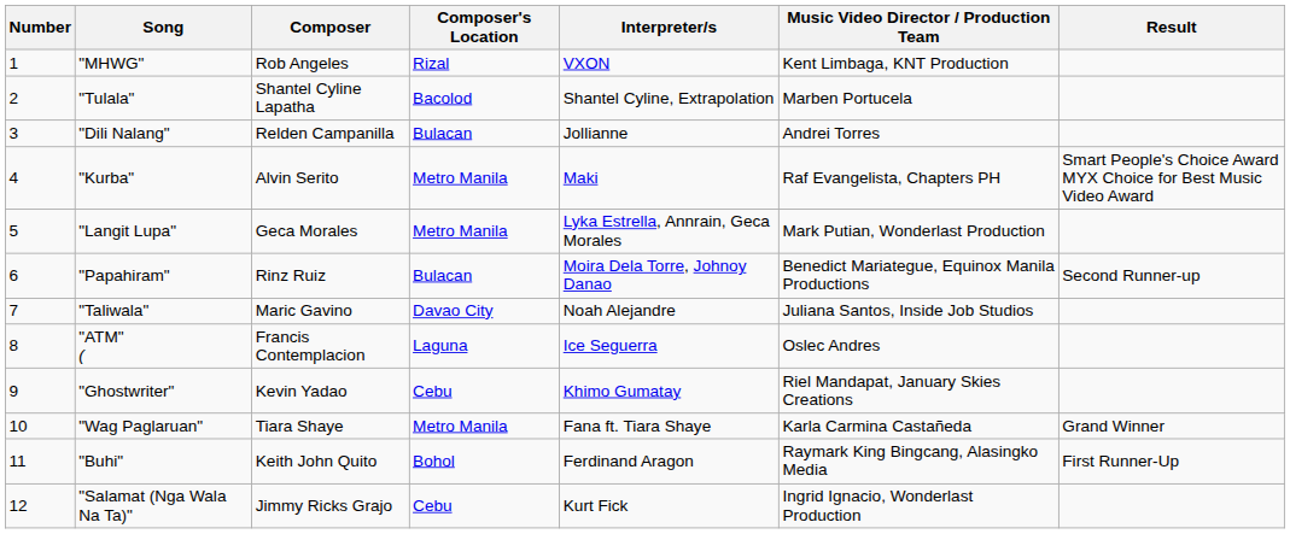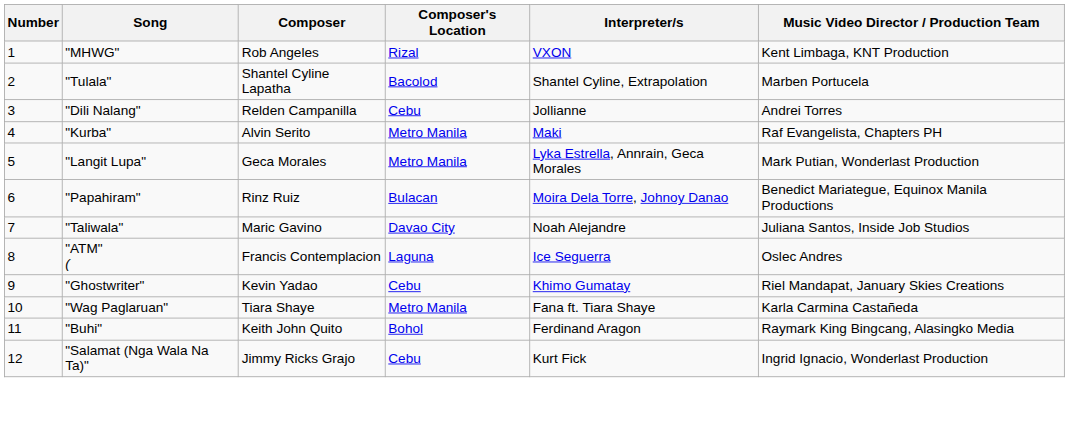 <table class="wikitable">
 <tr>
 <th>Number</th>
 <th>Song</th>
 <th>Composer</th>
 <th>Composer's Location</th>
 <th>Interpreter/s</th>
 <th><strong>Music Video Director / Production Team</strong></th>
-<th>Result</th>
 </tr>
 <tr>
 <td>1</td>
 <td>"MHWG"<br><em></em></td>
 <td>Rob Angeles</td>
 <td><a href='#'>Rizal</a></td>
 <td><a href='#'>VXON</a></td>
 <td>Kent Limbaga, KNT Production</td>
-<td></td>
 </tr>
 <tr>
 <td>2</td>
 <td>"Tulala"</td>
 <td>Shantel Cyline Lapatha</td>
 <td><a href='#'>Bacolod</a></td>
 <td>Shantel Cyline, Extrapolation</td>
 <td>Marben Portucela</td>
-<td></td>
 </tr>
 <tr>
 <td>3</td>
 <td>"Dili Nalang"</td>
 <td>Relden Campanilla</td>
-<td><a href='#'>Bulacan</a></td>
+<td><a href='#'>Cebu</a></td>
 <td>Jollianne</td>
 <td>Andrei Torres</td>
-<td></td>
 </tr>
 <tr>
 <td>4</td>
 <td>"Kurba"</td>
 <td>Alvin Serito</td>
 <td><a href='#'>Metro Manila</a></td>
 <td><a href='#'>Maki</a></td>
 <td>Raf Evangelista, Chapters PH</td>
-<td>Smart People's Choice Award<br>MYX Choice for Best Music Video Award</td>
 </tr>
 <tr>
 <td>5</td>
 <td>"Langit Lupa"</td>
 <td>Geca Morales</td>
 <td><a href='#'>Metro Manila</a></td>
 <td><a href='#'>Lyka Estrella</a>, Annrain, Geca Morales</td>
 <td>Mark Putian, Wonderlast Production</td>
-<td></td>
 </tr>
 <tr>
 <td>6</td>
 <td>"Papahiram"</td>
 <td>Rinz Ruiz</td>
 <td><a href='#'>Bulacan</a></td>
 <td><a href='#'>Moira Dela Torre</a>, <a href='#'>Johnoy Danao</a></td>
 <td>Benedict Mariategue, Equinox Manila Productions</td>
-<td>Second Runner-up</td>
 </tr>
 <tr>
 <td>7</td>
 <td>"Taliwala"</td>
 <td>Maric Gavino</td>
 <td><a href='#'>Davao City</a></td>
 <td>Noah Alejandre</td>
 <td>Juliana Santos, Inside Job Studios</td>
-<td></td>
 </tr>
 <tr>
 <td>8</td>
 <td>"ATM"<br><em> (</em></td>
 <td>Francis Contemplacion</td>
 <td><a href='#'>Laguna</a></td>
 <td><a href='#'>Ice Seguerra</a></td>
 <td>Oslec Andres</td>
-<td></td>
 </tr>
 <tr>
 <td>9</td>
 <td>"Ghostwriter"</td>
 <td>Kevin Yadao</td>
 <td><a href='#'>Cebu</a></td>
 <td><a href='#'>Khimo Gumatay</a></td>
 <td>Riel Mandapat, January Skies Creations</td>
-<td></td>
 </tr>
 <tr>
 <td>10</td>
 <td>"Wag Paglaruan"</td>
 <td>Tiara Shaye</td>
 <td><a href='#'>Metro Manila</a></td>
 <td>Fana ft. Tiara Shaye</td>
 <td>Karla Carmina Castañeda</td>
-<td>Grand Winner</td>
 </tr>
 <tr>
 <td>11</td>
 <td>"Buhi"</td>
 <td>Keith John Quito</td>
 <td><a href='#'>Bohol</a></td>
 <td>Ferdinand Aragon</td>
 <td>Raymark King Bingcang, Alasingko Media</td>
-<td>First Runner-Up</td>
 </tr>
 <tr>
 <td>12</td>
 <td>"Salamat (Nga Wala Na Ta)"</td>
 <td>Jimmy Ricks Grajo</td>
 <td><a href='#'>Cebu</a></td>
 <td>Kurt Fick</td>
 <td>Ingrid Ignacio, Wonderlast Production</td>
-<td></td>
 </tr>
 </table>
